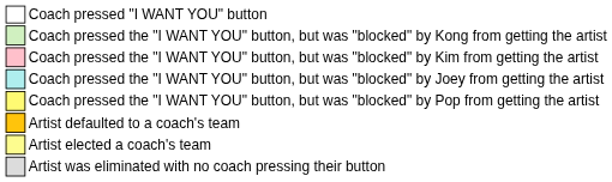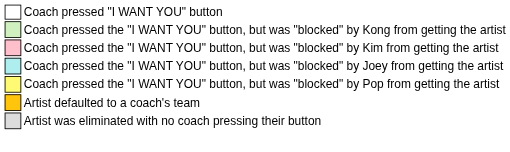 <table class="toccolours" style="font-size: 90%; white-space: nowrap;">
 <tr>
 <td style="background:white; border:1px solid black;"><em></em></td>
 <td>Coach pressed "I WANT YOU" button</td>
 </tr>
 <tr>
 <td style="background:#d0f0c0; border:1px solid black;">    </td>
 <td>Coach pressed the "I WANT YOU" button, but was "blocked" by Kong from getting the artist</td>
 </tr>
 <tr>
 <td style="background:pink; border:1px solid black;">    </td>
 <td>Coach pressed the "I WANT YOU" button, but was "blocked" by Kim from getting the artist</td>
 </tr>
 <tr>
 <td style="background:#afeeee; border:1px solid black;">    </td>
 <td>Coach pressed the "I WANT YOU" button, but was "blocked" by Joey from getting the artist</td>
 </tr>
 <tr>
 <td style="background:#fffa73; border:1px solid black;">    </td>
 <td>Coach pressed the "I WANT YOU" button, but was "blocked" by Pop from getting the artist</td>
 </tr>
 <tr>
 <td style="background:#ffc40c; border:1px solid black;">    </td>
 <td>Artist defaulted to a coach's team</td>
 </tr>
 <tr>
-<td style="background:#fdfc8f; border:1px solid black;">    </td>
-<td style="padding-right: 8px">Artist elected a coach's team</td>
-</tr>
-<tr>
 <td style="background:#dcdcdc; border:1px solid black;">    </td>
 <td>Artist was eliminated with no coach pressing their button</td>
 </tr>
 </table>
